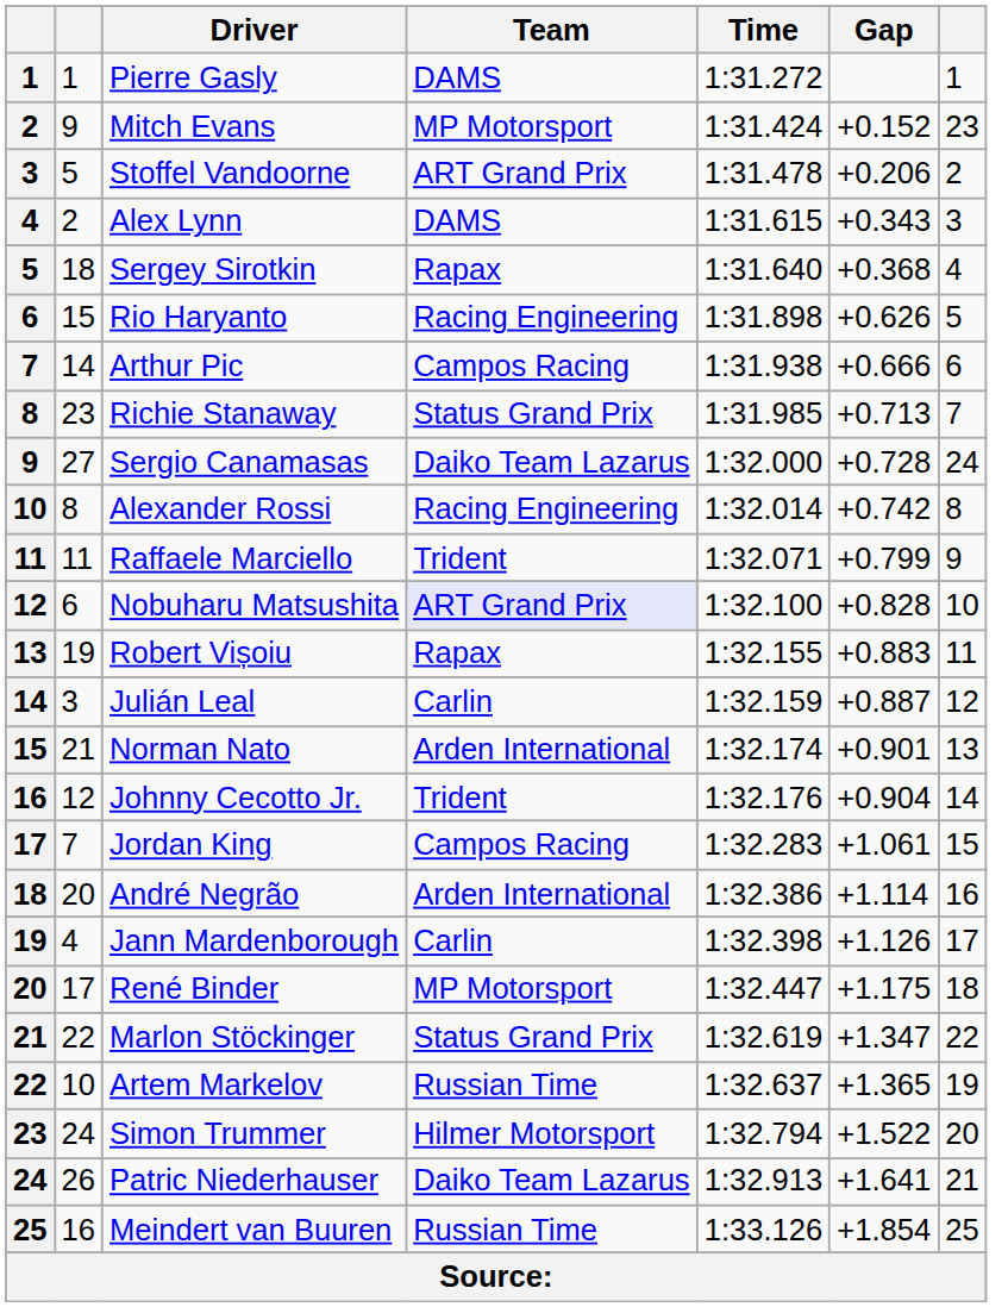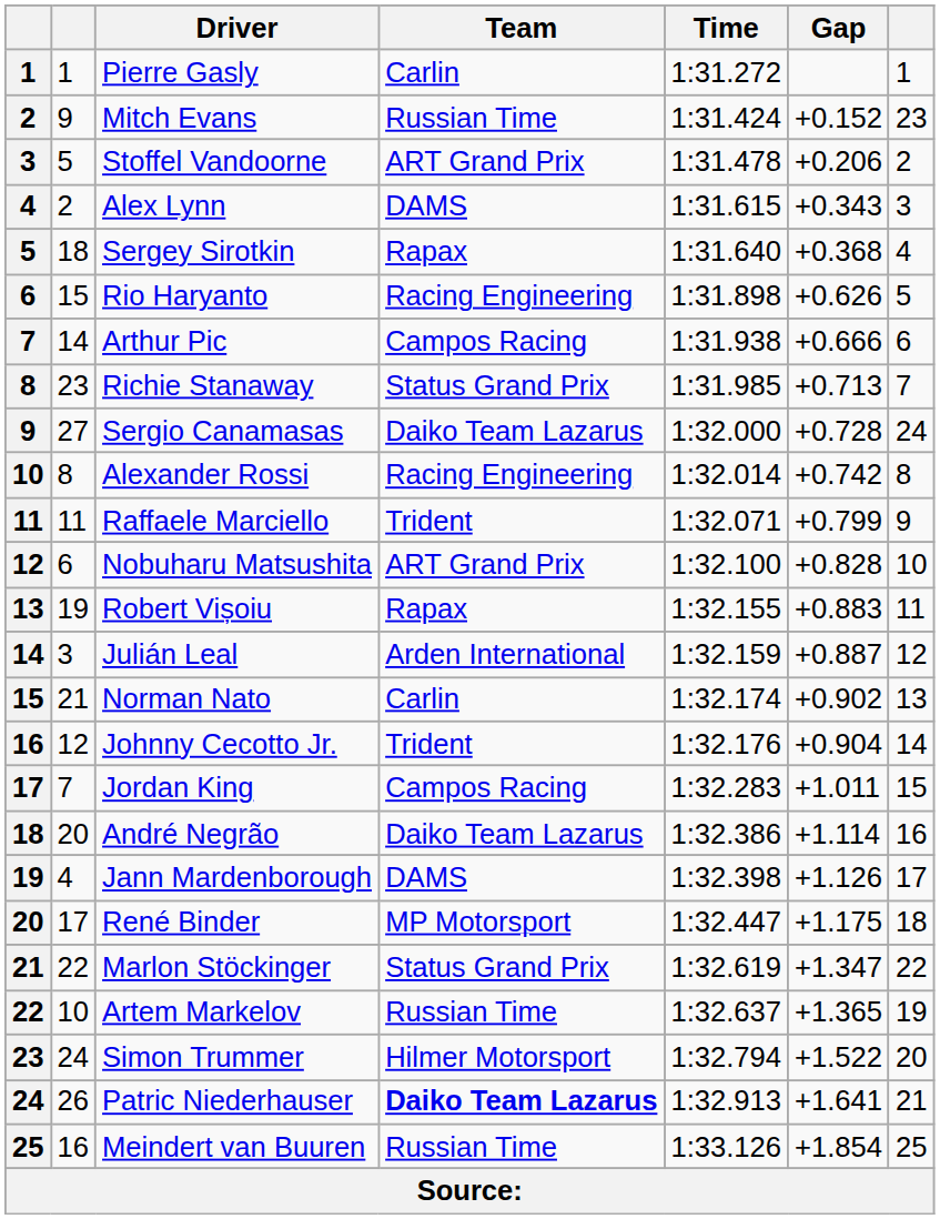 <table class="wikitable" style="font-size:85%">
 <tr>
 <th></th>
 <th></th>
 <th>Driver</th>
 <th>Team</th>
 <th>Time</th>
 <th>Gap</th>
 <th></th>
 </tr>
 <tr>
 <th>1</th>
 <td>1</td>
 <td> <a href='#'>Pierre Gasly</a></td>
-<td><a href='#'>DAMS</a></td>
+<td><a href='#'>Carlin</a></td>
 <td>1:31.272</td>
 <td></td>
 <td>1</td>
 </tr>
 <tr>
 <th>2</th>
 <td>9</td>
 <td> <a href='#'>Mitch Evans</a></td>
-<td><a href='#'>MP Motorsport</a></td>
+<td><a href='#'>Russian Time</a></td>
 <td>1:31.424</td>
 <td>+0.152</td>
 <td>23</td>
 </tr>
 <tr>
 <th>3</th>
 <td>5</td>
 <td> <a href='#'>Stoffel Vandoorne</a></td>
 <td><a href='#'>ART Grand Prix</a></td>
 <td>1:31.478</td>
 <td>+0.206</td>
 <td>2</td>
 </tr>
 <tr>
 <th>4</th>
 <td>2</td>
 <td> <a href='#'>Alex Lynn</a></td>
 <td><a href='#'>DAMS</a></td>
 <td>1:31.615</td>
 <td>+0.343</td>
 <td>3</td>
 </tr>
 <tr>
 <th>5</th>
 <td>18</td>
 <td> <a href='#'>Sergey Sirotkin</a></td>
 <td><a href='#'>Rapax</a></td>
 <td>1:31.640</td>
 <td>+0.368</td>
 <td>4</td>
 </tr>
 <tr>
 <th>6</th>
 <td>15</td>
 <td> <a href='#'>Rio Haryanto</a></td>
 <td><a href='#'>Racing Engineering</a></td>
 <td>1:31.898</td>
 <td>+0.626</td>
 <td>5</td>
 </tr>
 <tr>
 <th>7</th>
 <td>14</td>
 <td> <a href='#'>Arthur Pic</a></td>
 <td><a href='#'>Campos Racing</a></td>
 <td>1:31.938</td>
 <td>+0.666</td>
 <td>6</td>
 </tr>
 <tr>
 <th>8</th>
 <td>23</td>
 <td> <a href='#'>Richie Stanaway</a></td>
 <td><a href='#'>Status Grand Prix</a></td>
 <td>1:31.985</td>
 <td>+0.713</td>
 <td>7</td>
 </tr>
 <tr>
 <th>9</th>
 <td>27</td>
 <td> <a href='#'>Sergio Canamasas</a></td>
 <td><a href='#'>Daiko Team Lazarus</a></td>
 <td>1:32.000</td>
 <td>+0.728</td>
 <td>24</td>
 </tr>
 <tr>
 <th>10</th>
 <td>8</td>
 <td> <a href='#'>Alexander Rossi</a></td>
 <td><a href='#'>Racing Engineering</a></td>
 <td>1:32.014</td>
 <td>+0.742</td>
 <td>8</td>
 </tr>
 <tr>
 <th>11</th>
 <td>11</td>
 <td> <a href='#'>Raffaele Marciello</a></td>
 <td><a href='#'>Trident</a></td>
 <td>1:32.071</td>
 <td>+0.799</td>
 <td>9</td>
 </tr>
 <tr>
 <th>12</th>
 <td>6</td>
 <td> <a href='#'>Nobuharu Matsushita</a></td>
-<td style="background: lavender;"><a href='#'>ART Grand Prix</a></td>
+<td><a href='#'>ART Grand Prix</a></td>
 <td>1:32.100</td>
 <td>+0.828</td>
 <td>10</td>
 </tr>
 <tr>
 <th>13</th>
 <td>19</td>
 <td> <a href='#'>Robert Vișoiu</a></td>
 <td><a href='#'>Rapax</a></td>
 <td>1:32.155</td>
 <td>+0.883</td>
 <td>11</td>
 </tr>
 <tr>
 <th>14</th>
 <td>3</td>
 <td> <a href='#'>Julián Leal</a></td>
-<td><a href='#'>Carlin</a></td>
+<td><a href='#'>Arden International</a></td>
 <td>1:32.159</td>
 <td>+0.887</td>
 <td>12</td>
 </tr>
 <tr>
 <th>15</th>
 <td>21</td>
 <td> <a href='#'>Norman Nato</a></td>
-<td><a href='#'>Arden International</a></td>
+<td><a href='#'>Carlin</a></td>
 <td>1:32.174</td>
-<td>+0.901</td>
+<td>+0.902</td>
 <td>13</td>
 </tr>
 <tr>
 <th>16</th>
 <td>12</td>
 <td> <a href='#'>Johnny Cecotto Jr.</a></td>
 <td><a href='#'>Trident</a></td>
 <td>1:32.176</td>
 <td>+0.904</td>
 <td>14</td>
 </tr>
 <tr>
 <th>17</th>
 <td>7</td>
 <td> <a href='#'>Jordan King</a></td>
 <td><a href='#'>Campos Racing</a></td>
 <td>1:32.283</td>
-<td>+1.061</td>
+<td>+1.011</td>
 <td>15</td>
 </tr>
 <tr>
 <th>18</th>
 <td>20</td>
 <td> <a href='#'>André Negrão</a></td>
-<td><a href='#'>Arden International</a></td>
+<td><a href='#'>Daiko Team Lazarus</a></td>
 <td>1:32.386</td>
 <td>+1.114</td>
 <td>16</td>
 </tr>
 <tr>
 <th>19</th>
 <td>4</td>
 <td> <a href='#'>Jann Mardenborough</a></td>
-<td><a href='#'>Carlin</a></td>
+<td><a href='#'>DAMS</a></td>
 <td>1:32.398</td>
 <td>+1.126</td>
 <td>17</td>
 </tr>
 <tr>
 <th>20</th>
 <td>17</td>
 <td> <a href='#'>René Binder</a></td>
 <td><a href='#'>MP Motorsport</a></td>
 <td>1:32.447</td>
 <td>+1.175</td>
 <td>18</td>
 </tr>
 <tr>
 <th>21</th>
 <td>22</td>
 <td> <a href='#'>Marlon Stöckinger</a></td>
 <td><a href='#'>Status Grand Prix</a></td>
 <td>1:32.619</td>
 <td>+1.347</td>
 <td>22</td>
 </tr>
 <tr>
 <th>22</th>
 <td>10</td>
 <td> <a href='#'>Artem Markelov</a></td>
 <td><a href='#'>Russian Time</a></td>
 <td>1:32.637</td>
 <td>+1.365</td>
 <td>19</td>
 </tr>
 <tr>
 <th>23</th>
 <td>24</td>
 <td> <a href='#'>Simon Trummer</a></td>
 <td><a href='#'>Hilmer Motorsport</a></td>
 <td>1:32.794</td>
 <td>+1.522</td>
 <td>20</td>
 </tr>
 <tr>
 <th>24</th>
 <td>26</td>
 <td> <a href='#'>Patric Niederhauser</a></td>
-<td><a href='#'>Daiko Team Lazarus</a></td>
+<td><strong><a href='#'>Daiko Team Lazarus</a></strong></td>
 <td>1:32.913</td>
 <td>+1.641</td>
 <td>21</td>
 </tr>
 <tr>
 <th>25</th>
 <td>16</td>
 <td> <a href='#'>Meindert van Buuren</a></td>
 <td><a href='#'>Russian Time</a></td>
 <td>1:33.126</td>
 <td>+1.854</td>
 <td>25</td>
 </tr>
 <tr>
 <th colspan="7">Source:</th>
 </tr>
 </table>
